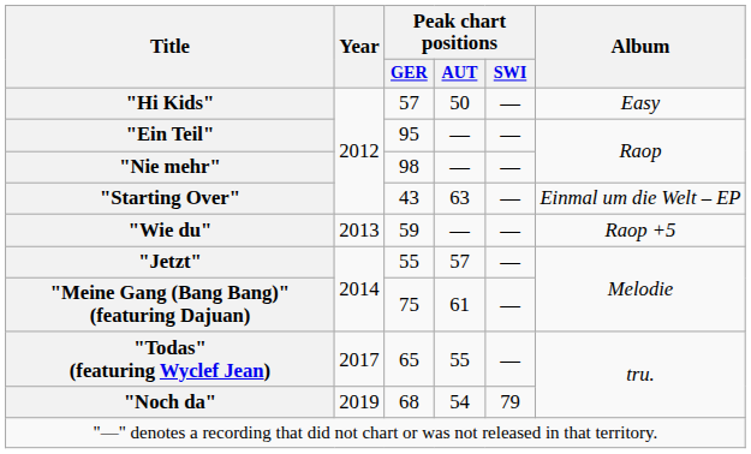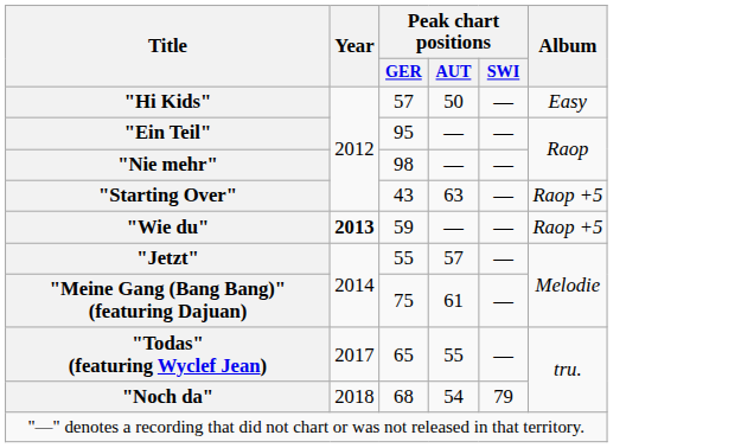 <table class="wikitable plainrowheaders" style="text-align:center;">
 <tr>
 <th scope="col" rowspan="2" style="width:16em;">Title</th>
 <th scope="col" rowspan="2">Year</th>
 <th scope="col" colspan="3">Peak chart positions</th>
 <th scope="col" rowspan="2">Album</th>
 </tr>
 <tr>
 <th style="width:2.5em; font-size:85%"><a href='#'>GER</a><br></th>
 <th style="width:2.5em; font-size:85%"><a href='#'>AUT</a><br></th>
 <th style="width:2.5em; font-size:85%"><a href='#'>SWI</a><br></th>
 </tr>
 <tr>
 <th scope="row">"Hi Kids"</th>
 <td rowspan="4">2012</td>
 <td>57</td>
 <td>50</td>
 <td>—</td>
 <td><em>Easy</em></td>
 </tr>
 <tr>
 <th scope="row">"Ein Teil"</th>
 <td>95</td>
 <td>—</td>
 <td>—</td>
 <td rowspan="2"><em>Raop</em></td>
 </tr>
 <tr>
 <th scope="row">"Nie mehr"</th>
 <td>98</td>
 <td>—</td>
 <td>—</td>
 </tr>
 <tr>
 <th scope="row">"Starting Over"</th>
 <td>43</td>
 <td>63</td>
 <td>—</td>
-<td><em>Einmal um die Welt – EP</em></td>
+<td><em>Raop +5</em></td>
 </tr>
 <tr>
 <th scope="row">"Wie du"</th>
-<td>2013</td>
+<td><strong>2013</strong></td>
 <td>59</td>
 <td>—</td>
 <td>—</td>
 <td><em>Raop +5</em></td>
 </tr>
 <tr>
 <th scope="row">"Jetzt"</th>
 <td rowspan="2">2014</td>
 <td>55</td>
 <td>57</td>
 <td>—</td>
 <td rowspan="2"><em>Melodie</em></td>
 </tr>
 <tr>
 <th scope="row">"Meine Gang (Bang Bang)"<br><span>(featuring Dajuan)</span></th>
 <td>75</td>
 <td>61</td>
 <td>—</td>
 </tr>
 <tr>
 <th scope="row">"Todas"<br><span>(featuring <a href='#'>Wyclef Jean</a>)</span></th>
 <td>2017</td>
 <td>65</td>
 <td>55</td>
 <td>—</td>
 <td rowspan="2"><em>tru.</em></td>
 </tr>
 <tr>
 <th scope="row">"Noch da"</th>
-<td>2019</td>
+<td>2018</td>
 <td>68</td>
 <td>54</td>
 <td>79</td>
 </tr>
 <tr>
 <td colspan="14" style="font-size:90%">"—" denotes a recording that did not chart or was not released in that territory.</td>
 </tr>
 </table>
